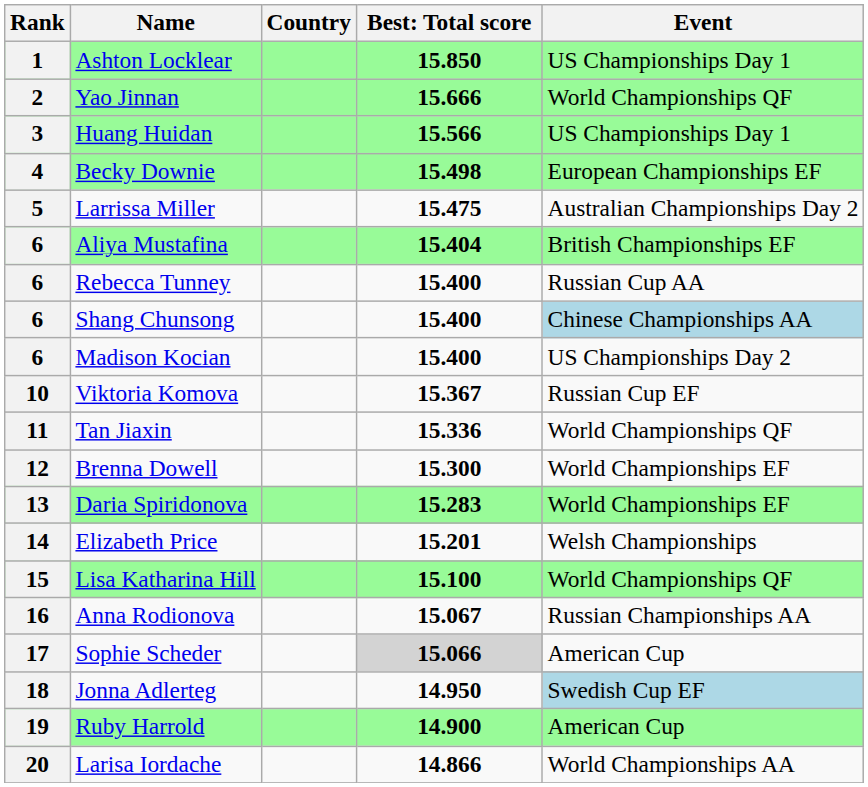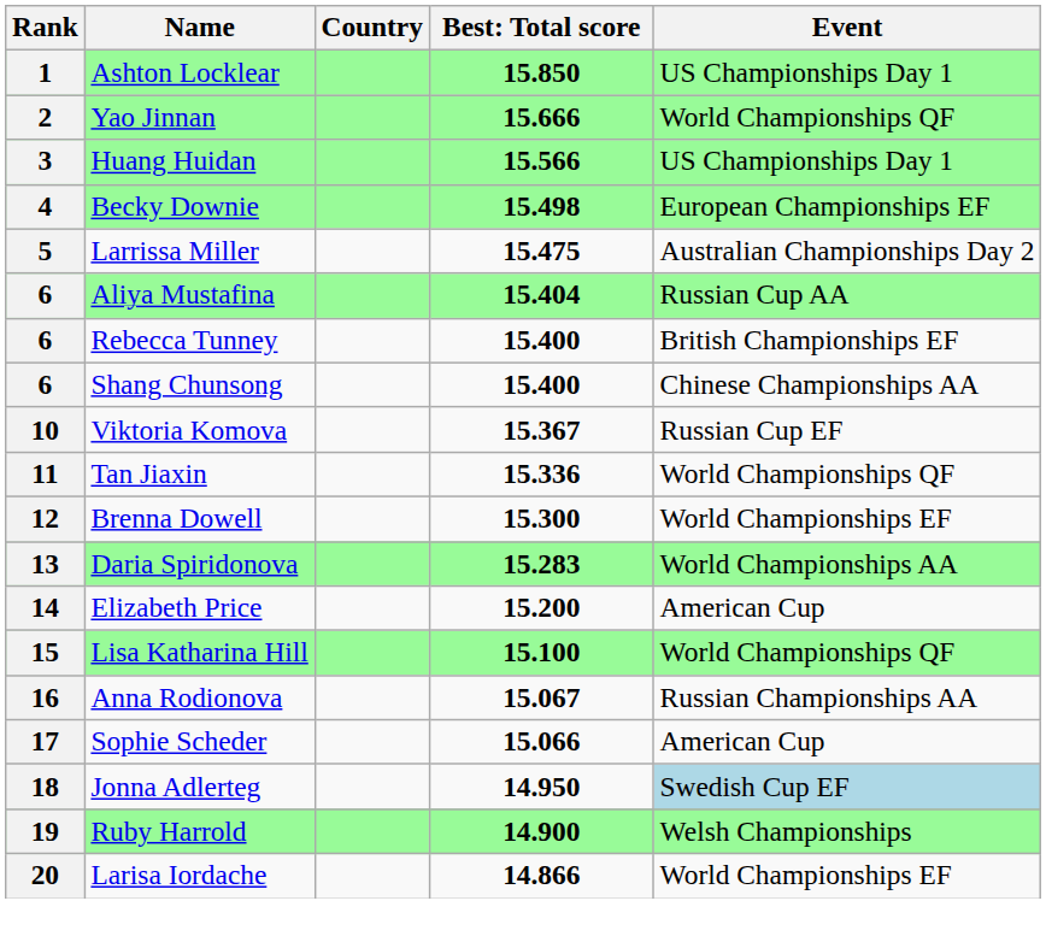 <table class="wikitable sortable">
 <tr>
 <th>Rank</th>
 <th>Name</th>
 <th>Country</th>
 <th width=120px>Best: Total score</th>
 <th>Event</th>
 </tr>
 <tr bgcolor=98FB98>
 <th>1</th>
 <td><a href='#'>Ashton Locklear</a></td>
 <td align=center></td>
 <td align=center><strong>15.850</strong></td>
 <td>US Championships Day 1</td>
 </tr>
 <tr bgcolor=98FB98>
 <th>2</th>
 <td><a href='#'>Yao Jinnan</a></td>
 <td align=center></td>
 <td align=center><strong>15.666</strong></td>
 <td>World Championships QF</td>
 </tr>
 <tr bgcolor=98FB98>
 <th>3</th>
 <td><a href='#'>Huang Huidan</a></td>
 <td align=center></td>
 <td align=center><strong>15.566</strong></td>
 <td>US Championships Day 1</td>
 </tr>
 <tr bgcolor=98FB98>
 <th>4</th>
 <td><a href='#'>Becky Downie</a></td>
 <td align=center></td>
 <td align=center><strong>15.498</strong></td>
 <td>European Championships EF</td>
 </tr>
 <tr>
 <th>5</th>
 <td><a href='#'>Larrissa Miller</a></td>
 <td align=center></td>
 <td align=center><strong>15.475</strong></td>
 <td>Australian Championships Day 2</td>
 </tr>
 <tr bgcolor=98FB98>
 <th>6</th>
 <td><a href='#'>Aliya Mustafina</a></td>
 <td align=center></td>
 <td align=center><strong>15.404</strong></td>
-<td>British Championships EF</td>
+<td>Russian Cup AA</td>
 </tr>
 <tr>
 <th>6</th>
 <td><a href='#'>Rebecca Tunney</a></td>
 <td align=center></td>
 <td align=center><strong>15.400</strong></td>
-<td>Russian Cup AA</td>
+<td>British Championships EF</td>
 </tr>
 <tr>
 <th>6</th>
 <td><a href='#'>Shang Chunsong</a></td>
 <td align=center></td>
 <td align=center><strong>15.400</strong></td>
-<td style="background: lightblue;">Chinese Championships AA</td>
-</tr>
-<tr>
-<th>6</th>
-<td><a href='#'>Madison Kocian</a></td>
-<td align=center></td>
-<td align=center><strong>15.400</strong></td>
-<td>US Championships Day 2</td>
+<td>Chinese Championships AA</td>
 </tr>
 <tr>
 <th>10</th>
 <td><a href='#'>Viktoria Komova</a></td>
 <td align=center></td>
 <td align=center><strong>15.367</strong></td>
 <td>Russian Cup EF</td>
 </tr>
 <tr>
 <th>11</th>
 <td><a href='#'>Tan Jiaxin</a></td>
 <td align=center></td>
 <td align=center><strong>15.336</strong></td>
 <td>World Championships QF</td>
 </tr>
 <tr>
 <th>12</th>
 <td><a href='#'>Brenna Dowell</a></td>
 <td align=center></td>
 <td align=center><strong>15.300</strong></td>
 <td>World Championships EF</td>
 </tr>
 <tr bgcolor=98FB98>
 <th>13</th>
 <td><a href='#'>Daria Spiridonova</a></td>
 <td align=center></td>
 <td align=center><strong>15.283</strong></td>
-<td>World Championships EF</td>
+<td>World Championships AA</td>
 </tr>
 <tr>
 <th>14</th>
 <td><a href='#'>Elizabeth Price</a></td>
 <td align=center></td>
-<td align=center><strong>15.201</strong></td>
-<td>Welsh Championships</td>
+<td align=center><strong>15.200</strong></td>
+<td>American Cup</td>
 </tr>
 <tr bgcolor=98FB98>
 <th>15</th>
 <td><a href='#'>Lisa Katharina Hill</a></td>
 <td align=center></td>
 <td align=center><strong>15.100</strong></td>
 <td>World Championships QF</td>
 </tr>
 <tr>
 <th>16</th>
 <td><a href='#'>Anna Rodionova</a></td>
 <td align=center></td>
 <td align=center><strong>15.067</strong></td>
 <td>Russian Championships AA</td>
 </tr>
 <tr>
 <th>17</th>
 <td><a href='#'>Sophie Scheder</a></td>
 <td align=center></td>
-<td align=center style="background: lightgrey;"><strong>15.066</strong></td>
+<td align=center><strong>15.066</strong></td>
 <td>American Cup</td>
 </tr>
 <tr>
 <th>18</th>
 <td><a href='#'>Jonna Adlerteg</a></td>
 <td align=center></td>
 <td align=center><strong>14.950</strong></td>
 <td style="background: lightblue;">Swedish Cup EF</td>
 </tr>
 <tr bgcolor=98FB98>
 <th>19</th>
 <td><a href='#'>Ruby Harrold</a></td>
 <td align=center></td>
 <td align=center><strong>14.900</strong></td>
-<td>American Cup</td>
+<td>Welsh Championships</td>
 </tr>
 <tr>
 <th>20</th>
 <td><a href='#'>Larisa Iordache</a></td>
 <td align=center></td>
 <td align=center><strong>14.866</strong></td>
-<td>World Championships AA</td>
+<td>World Championships EF</td>
 </tr>
 </table>
